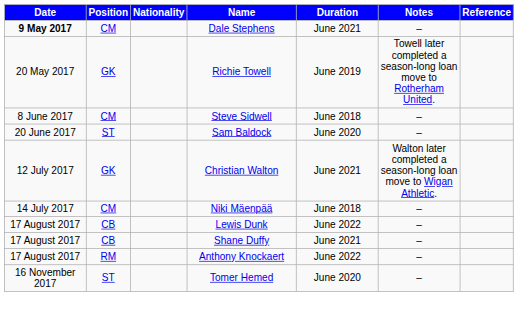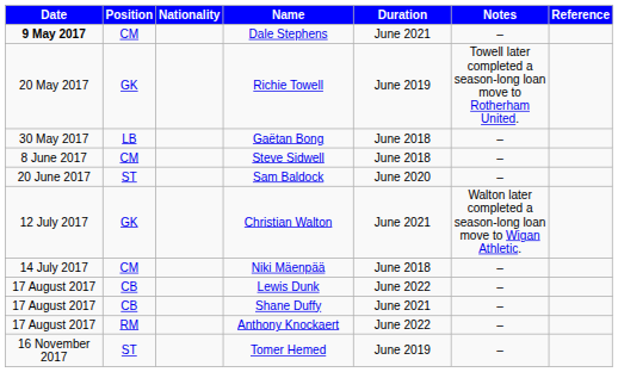 <table class="wikitable"  style="text-align:center; font-size:90%; ">
 <tr>
 <th style="background:#0000FF; color:#FFFFFF; width:110px;">Date</th>
 <th style="background:#0000FF; color:#FFFFFF; width:50px;">Position</th>
 <th style="background:#0000FF; color:#FFFFFF; width:50px;">Nationality</th>
 <th style="background:#0000FF; color:#FFFFFF; width:150px;">Name</th>
 <th style="background:#0000FF; color:#FFFFFF; width:110px;">Duration</th>
 <th style="background:#0000FF; color:#FFFFFF; width:110px;">Notes</th>
 <th style="background:#0000FF; color:#FFFFFF; width:25px;">Reference</th>
 </tr>
 <tr>
 <td><strong>9 May 2017</strong></td>
 <td><a href='#'>CM</a></td>
 <td></td>
 <td><a href='#'>Dale Stephens</a></td>
 <td>June 2021</td>
 <td>–</td>
 <td></td>
 </tr>
 <tr>
 <td>20 May 2017</td>
 <td><a href='#'>GK</a></td>
 <td></td>
 <td><a href='#'>Richie Towell</a></td>
 <td>June 2019</td>
 <td>Towell later completed a season-long loan move to <a href='#'>Rotherham United</a>.</td>
+<td></td>
+</tr>
+<tr>
+<td>30 May 2017</td>
+<td><a href='#'>LB</a></td>
+<td></td>
+<td><a href='#'>Gaëtan Bong</a></td>
+<td>June 2018</td>
+<td>–</td>
 <td></td>
 </tr>
 <tr>
 <td>8 June 2017</td>
 <td><a href='#'>CM</a></td>
 <td></td>
 <td><a href='#'>Steve Sidwell</a></td>
 <td>June 2018</td>
 <td>–</td>
 <td></td>
 </tr>
 <tr>
 <td>20 June 2017</td>
 <td><a href='#'>ST</a></td>
 <td></td>
 <td><a href='#'>Sam Baldock</a></td>
 <td>June 2020</td>
 <td>–</td>
 <td></td>
 </tr>
 <tr>
 <td>12 July 2017</td>
 <td><a href='#'>GK</a></td>
 <td></td>
 <td><a href='#'>Christian Walton</a></td>
 <td>June 2021</td>
 <td>Walton later completed a season-long loan move to <a href='#'>Wigan Athletic</a>.</td>
 <td></td>
 </tr>
 <tr>
 <td>14 July 2017</td>
 <td><a href='#'>CM</a></td>
 <td></td>
 <td><a href='#'>Niki Mäenpää</a></td>
 <td>June 2018</td>
 <td>–</td>
 <td></td>
 </tr>
 <tr>
 <td>17 August 2017</td>
 <td><a href='#'>CB</a></td>
 <td></td>
 <td><a href='#'>Lewis Dunk</a></td>
 <td>June 2022</td>
 <td>–</td>
 <td></td>
 </tr>
 <tr>
 <td>17 August 2017</td>
 <td><a href='#'>CB</a></td>
 <td></td>
 <td><a href='#'>Shane Duffy</a></td>
 <td>June 2021</td>
 <td>–</td>
 <td></td>
 </tr>
 <tr>
 <td>17 August 2017</td>
 <td><a href='#'>RM</a></td>
 <td></td>
 <td><a href='#'>Anthony Knockaert</a></td>
 <td>June 2022</td>
 <td>–</td>
 <td></td>
 </tr>
 <tr>
 <td>16 November 2017</td>
 <td><a href='#'>ST</a></td>
 <td></td>
 <td><a href='#'>Tomer Hemed</a></td>
-<td>June 2020</td>
+<td>June 2019</td>
 <td>–</td>
 <td></td>
 </tr>
 </table>
